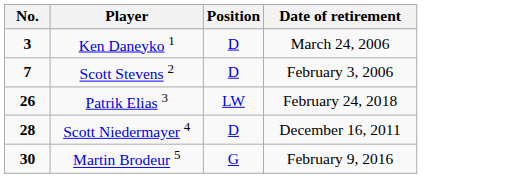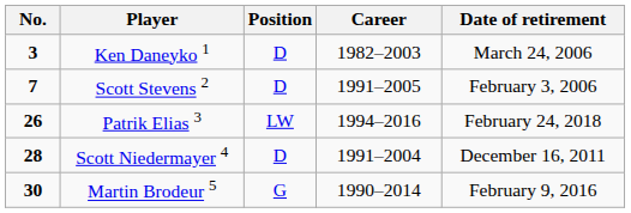 <table class="wikitable sortable" style="text-align:center">
 <tr>
 <th width=40px>No.</th>
 <th width=150px>Player</th>
 <th width=40px>Position</th>
+<th width=100px>Career</th>
 <th width=150px>Date of retirement</th>
 </tr>
 <tr>
 <td><strong>3</strong></td>
 <td><a href='#'>Ken Daneyko</a> <sup>1</sup></td>
 <td><a href='#'>D</a></td>
+<td>1982–2003</td>
 <td>March 24, 2006</td>
 </tr>
 <tr>
 <td><strong>7</strong></td>
 <td><a href='#'>Scott Stevens</a> <sup>2</sup></td>
 <td><a href='#'>D</a></td>
+<td>1991–2005</td>
 <td>February 3, 2006</td>
 </tr>
 <tr>
 <td><strong>26</strong></td>
 <td><a href='#'>Patrik Elias</a> <sup>3</sup></td>
 <td><a href='#'>LW</a></td>
+<td>1994–2016</td>
 <td>February 24, 2018</td>
 </tr>
 <tr>
 <td><strong>28</strong></td>
 <td><a href='#'>Scott Niedermayer</a> <sup>4</sup></td>
 <td><a href='#'>D</a></td>
+<td>1991–2004</td>
 <td>December 16, 2011</td>
 </tr>
 <tr>
 <td><strong>30</strong></td>
 <td><a href='#'>Martin Brodeur</a> <sup>5</sup></td>
 <td><a href='#'>G</a></td>
+<td>1990–2014</td>
 <td>February 9, 2016</td>
 </tr>
 </table>
